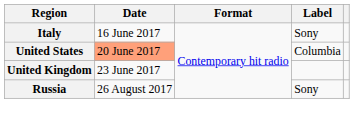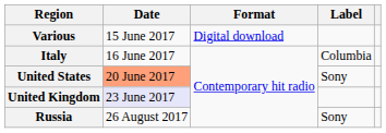 <table class="wikitable plainrowheaders">
 <tr>
 <th scope="col">Region</th>
 <th scope="col">Date</th>
 <th scope="col">Format</th>
 <th scope="col">Label</th>
 <th scope="col" class="unsortable"></th>
 </tr>
 <tr>
+<th scope="row">Various</th>
+<td>15 June 2017</td>
+<td><a href='#'>Digital download</a></td>
+<td></td>
+<td></td>
+</tr>
+<tr>
 <th scope="row">Italy</th>
 <td>16 June 2017</td>
 <td rowspan="4"><a href='#'>Contemporary hit radio</a></td>
-<td>Sony</td>
+<td>Columbia</td>
 <td></td>
 </tr>
 <tr>
 <th scope="row">United States</th>
 <td style="background: lightsalmon;">20 June 2017</td>
-<td>Columbia</td>
+<td>Sony</td>
 <td></td>
 </tr>
 <tr>
 <th scope="row">United Kingdom</th>
-<td>23 June 2017</td>
+<td style="background: lavender;">23 June 2017</td>
 <td></td>
 <td></td>
 </tr>
 <tr>
 <th scope="row">Russia</th>
 <td>26 August 2017</td>
 <td>Sony</td>
 <td></td>
 </tr>
 </table>
